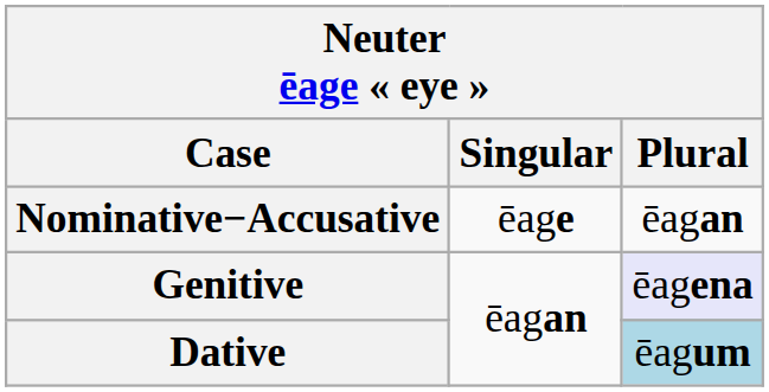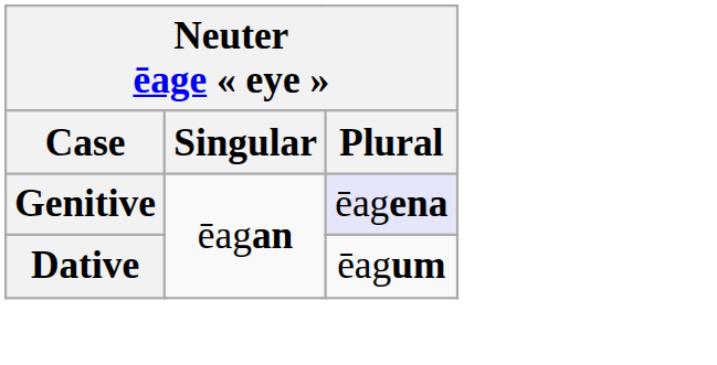 <table class="wikitable" style="text-align:center">
 <tr>
 <th colspan="3">Neuter<br><a href='#'>ēage</a> « eye »</th>
 </tr>
 <tr>
 <th>Case</th>
 <th>Singular</th>
 <th>Plural</th>
 </tr>
 <tr>
-<th>Nominative−Accusative</th>
-<td>ēag<strong>e</strong></td>
-<td>ēag<strong>an</strong></td>
-</tr>
-<tr>
 <th>Genitive</th>
 <td rowspan="2">ēag<strong>an</strong></td>
 <td style="background: lavender;">ēag<strong>ena</strong></td>
 </tr>
 <tr>
 <th>Dative</th>
-<td style="background: lightblue;">ēag<strong>um</strong></td>
+<td>ēag<strong>um</strong></td>
 </tr>
 </table>
